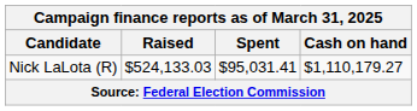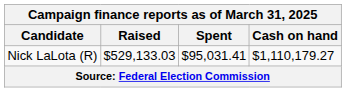 <table class="wikitable sortable">
 <tr>
 <th colspan=4>Campaign finance reports as of March 31, 2025</th>
 </tr>
 <tr style="text-align:center;">
 <th>Candidate</th>
 <th>Raised</th>
 <th>Spent</th>
 <th>Cash on hand</th>
 </tr>
 <tr>
 <td>Nick LaLota (R)</td>
-<td>$524,133.03</td>
+<td>$529,133.03</td>
 <td>$95,031.41</td>
 <td>$1,110,179.27</td>
 </tr>
 <tr>
 <th colspan="4"><small>Source: <a href='#'>Federal Election Commission</a></small></th>
 </tr>
 </table>
